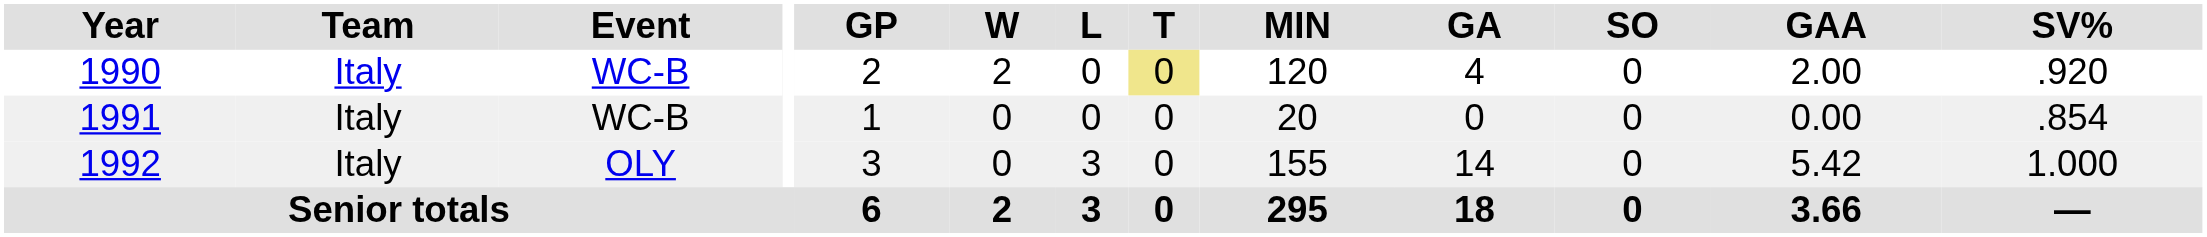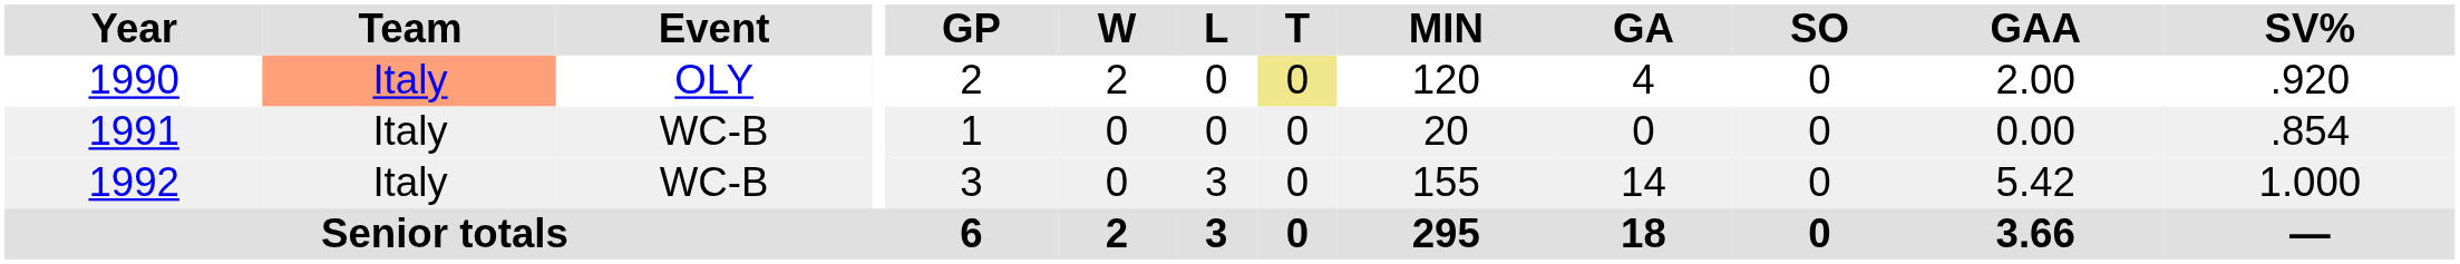 <table border="0" cellpadding="1" cellspacing="0" ID="Table3" style="text-align:center; width:60em">
 <tr ALIGN="center" bgcolor="#e0e0e0">
 <th>Year</th>
 <th>Team</th>
 <th>Event</th>
 <th rowspan="99" bgcolor="#ffffff"></th>
 <th>GP</th>
 <th>W</th>
 <th>L</th>
 <th>T</th>
 <th>MIN</th>
 <th>GA</th>
 <th>SO</th>
 <th>GAA</th>
 <th>SV%</th>
 </tr>
 <tr>
 <td><a href='#'>1990</a></td>
-<td><a href='#'>Italy</a></td>
-<td><a href='#'>WC-B</a></td>
+<td style="background: lightsalmon;"><a href='#'>Italy</a></td>
+<td><a href='#'>OLY</a></td>
 <td>2</td>
 <td>2</td>
 <td>0</td>
 <td style="background: khaki;">0</td>
 <td>120</td>
 <td>4</td>
 <td>0</td>
 <td>2.00</td>
 <td>.920</td>
 </tr>
 <tr bgcolor="#f0f0f0">
 <td><a href='#'>1991</a></td>
 <td>Italy</td>
 <td>WC-B</td>
 <td>1</td>
 <td>0</td>
 <td>0</td>
 <td>0</td>
 <td>20</td>
 <td>0</td>
 <td>0</td>
 <td>0.00</td>
 <td>.854</td>
 </tr>
 <tr bgcolor="#f0f0f0">
 <td><a href='#'>1992</a></td>
 <td>Italy</td>
-<td><a href='#'>OLY</a></td>
+<td>WC-B</td>
 <td>3</td>
 <td>0</td>
 <td>3</td>
 <td>0</td>
 <td>155</td>
 <td>14</td>
 <td>0</td>
 <td>5.42</td>
 <td>1.000</td>
 </tr>
 <tr bgcolor="#e0e0e0">
 <th colspan=4>Senior totals</th>
 <th>6</th>
 <th>2</th>
 <th>3</th>
 <th>0</th>
 <th>295</th>
 <th>18</th>
 <th>0</th>
 <th>3.66</th>
 <th>—</th>
 </tr>
 </table>
